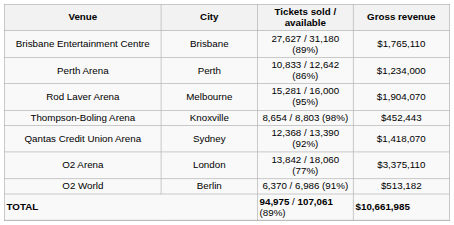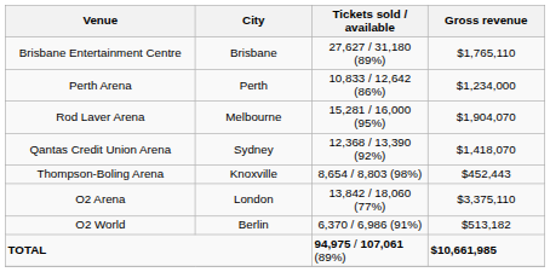 <table class="wikitable">
 <tr>
 <th width="250" rowspan="1">Venue</th>
 <th width="150" rowspan="1">City</th>
 <th width="150" rowspan="1">Tickets sold / available</th>
 <th width="150" rowspan="1">Gross revenue</th>
 </tr>
 <tr>
 <td align="center">Brisbane Entertainment Centre</td>
 <td align="center">Brisbane</td>
 <td align="center">27,627 / 31,180 (89%)</td>
 <td align="center">$1,765,110</td>
 </tr>
 <tr>
 <td align="center">Perth Arena</td>
 <td align="center">Perth</td>
 <td align="center">10,833 / 12,642 (86%)</td>
 <td align="center">$1,234,000</td>
 </tr>
 <tr>
 <td align="center">Rod Laver Arena</td>
 <td align="center">Melbourne</td>
 <td align="center">15,281 / 16,000 (95%)</td>
 <td align="center">$1,904,070</td>
 </tr>
 <tr>
+<td align="center">Qantas Credit Union Arena</td>
+<td align="center">Sydney</td>
+<td align="center">12,368 / 13,390 (92%)</td>
+<td align="center">$1,418,070</td>
+</tr>
+<tr>
 <td align="center">Thompson-Boling Arena</td>
 <td align="center">Knoxville</td>
 <td align="center">8,654 / 8,803 (98%)</td>
 <td align="center">$452,443</td>
-</tr>
-<tr>
-<td align="center">Qantas Credit Union Arena</td>
-<td align="center">Sydney</td>
-<td align="center">12,368 / 13,390 (92%)</td>
-<td align="center">$1,418,070</td>
 </tr>
 <tr>
 <td align="center">O2 Arena</td>
 <td align="center">London</td>
 <td align="center">13,842 / 18,060 (77%)</td>
 <td align="center">$3,375,110</td>
 </tr>
 <tr>
 <td align="center">O2 World</td>
 <td align="center">Berlin</td>
 <td align="center">6,370 / 6,986 (91%)</td>
 <td align="center">$513,182</td>
 </tr>
 <tr>
 <td colspan="2"><strong>TOTAL</strong></td>
 <td><strong>94,975</strong> / <strong>107,061</strong> (89%)</td>
 <td><strong>$10,661,985</strong></td>
 </tr>
 <tr>
 </tr>
 </table>
